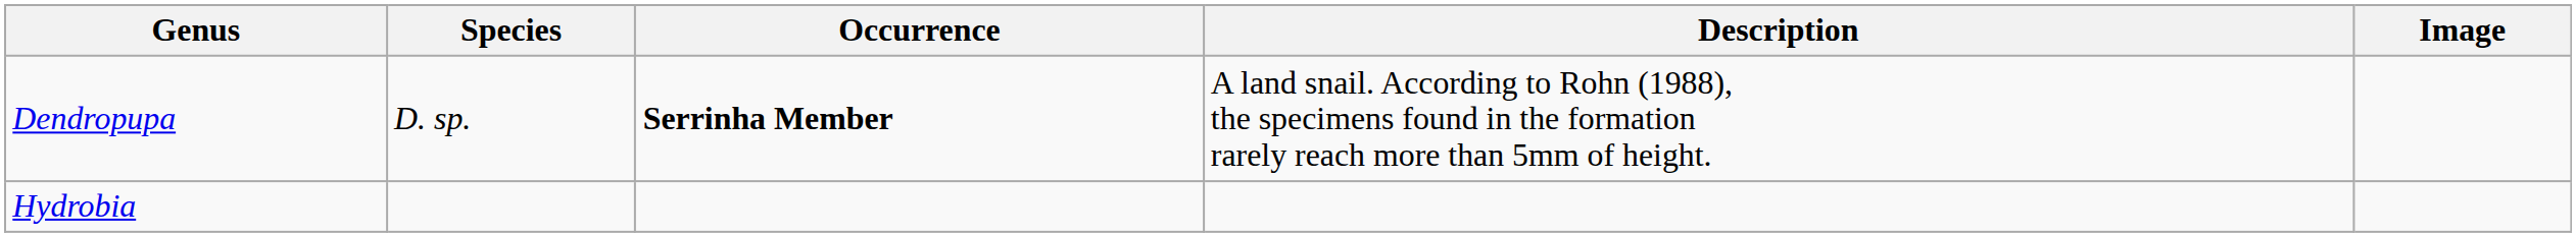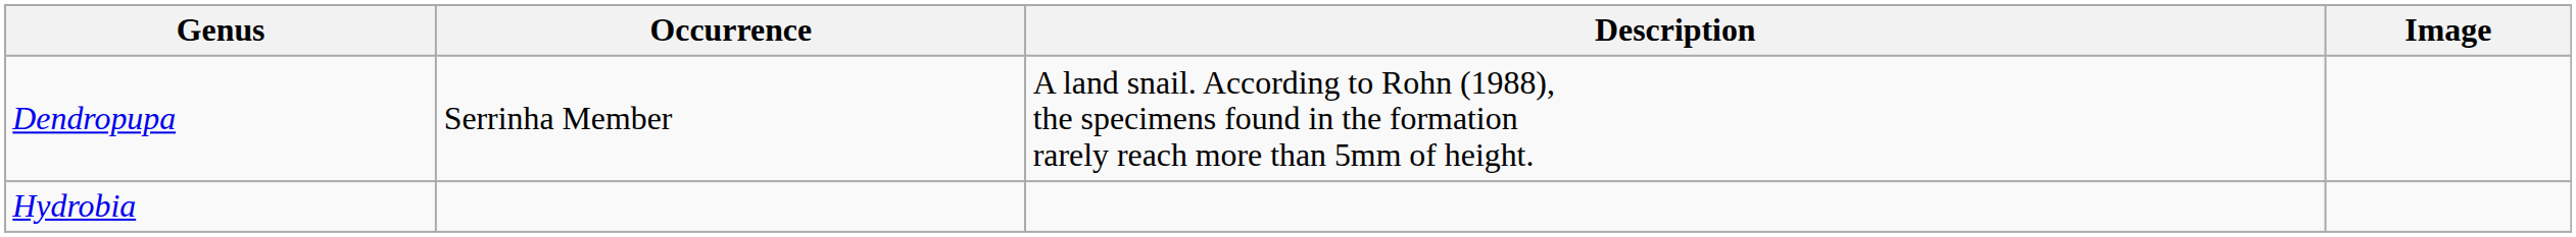 <table class="wikitable" align="center" width="100%">
 <tr>
 <th>Genus</th>
-<th>Species</th>
 <th>Occurrence</th>
 <th>Description</th>
 <th>Image</th>
 </tr>
 <tr>
 <td><em><a href='#'>Dendropupa</a></em></td>
-<td><em>D. sp.</em></td>
-<td><strong>Serrinha Member</strong></td>
+<td>Serrinha Member</td>
 <td>A land snail. According to Rohn (1988),<br>the specimens found in the formation<br>rarely reach more than 5mm of height.</td>
 <td></td>
 </tr>
 <tr>
 <td><em><a href='#'>Hydrobia</a></em></td>
 <td></td>
 <td></td>
 <td></td>
-<td></td>
 </tr>
 </table>
